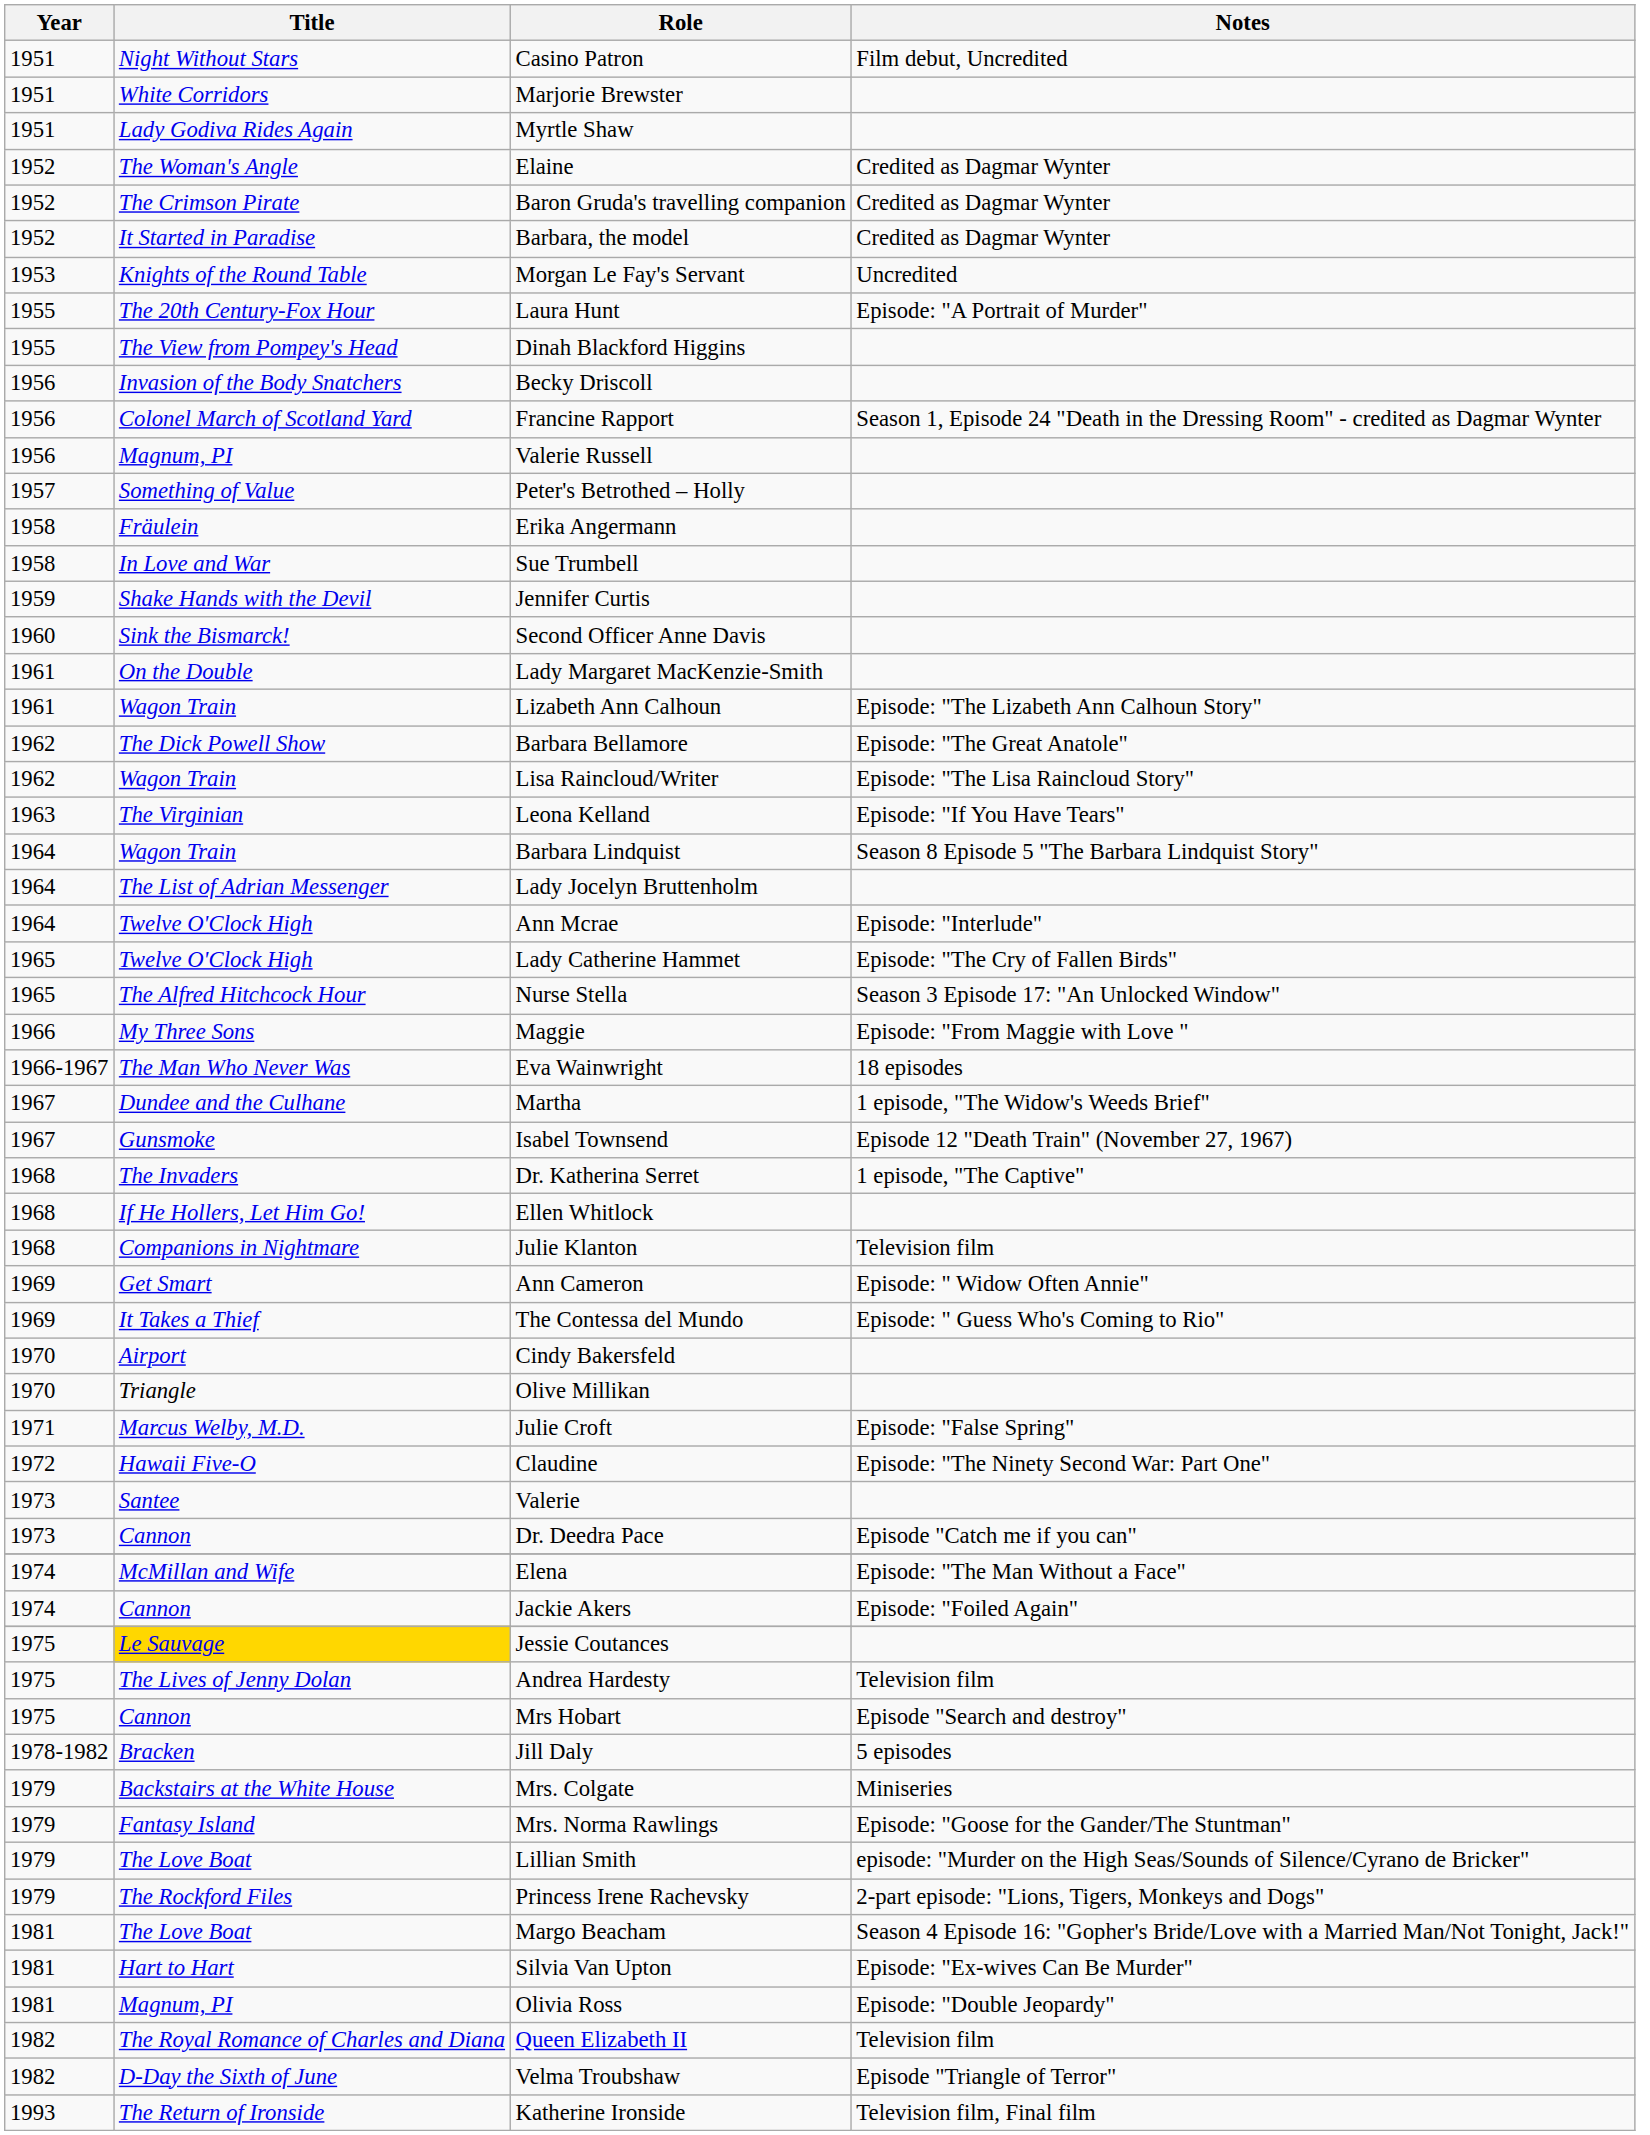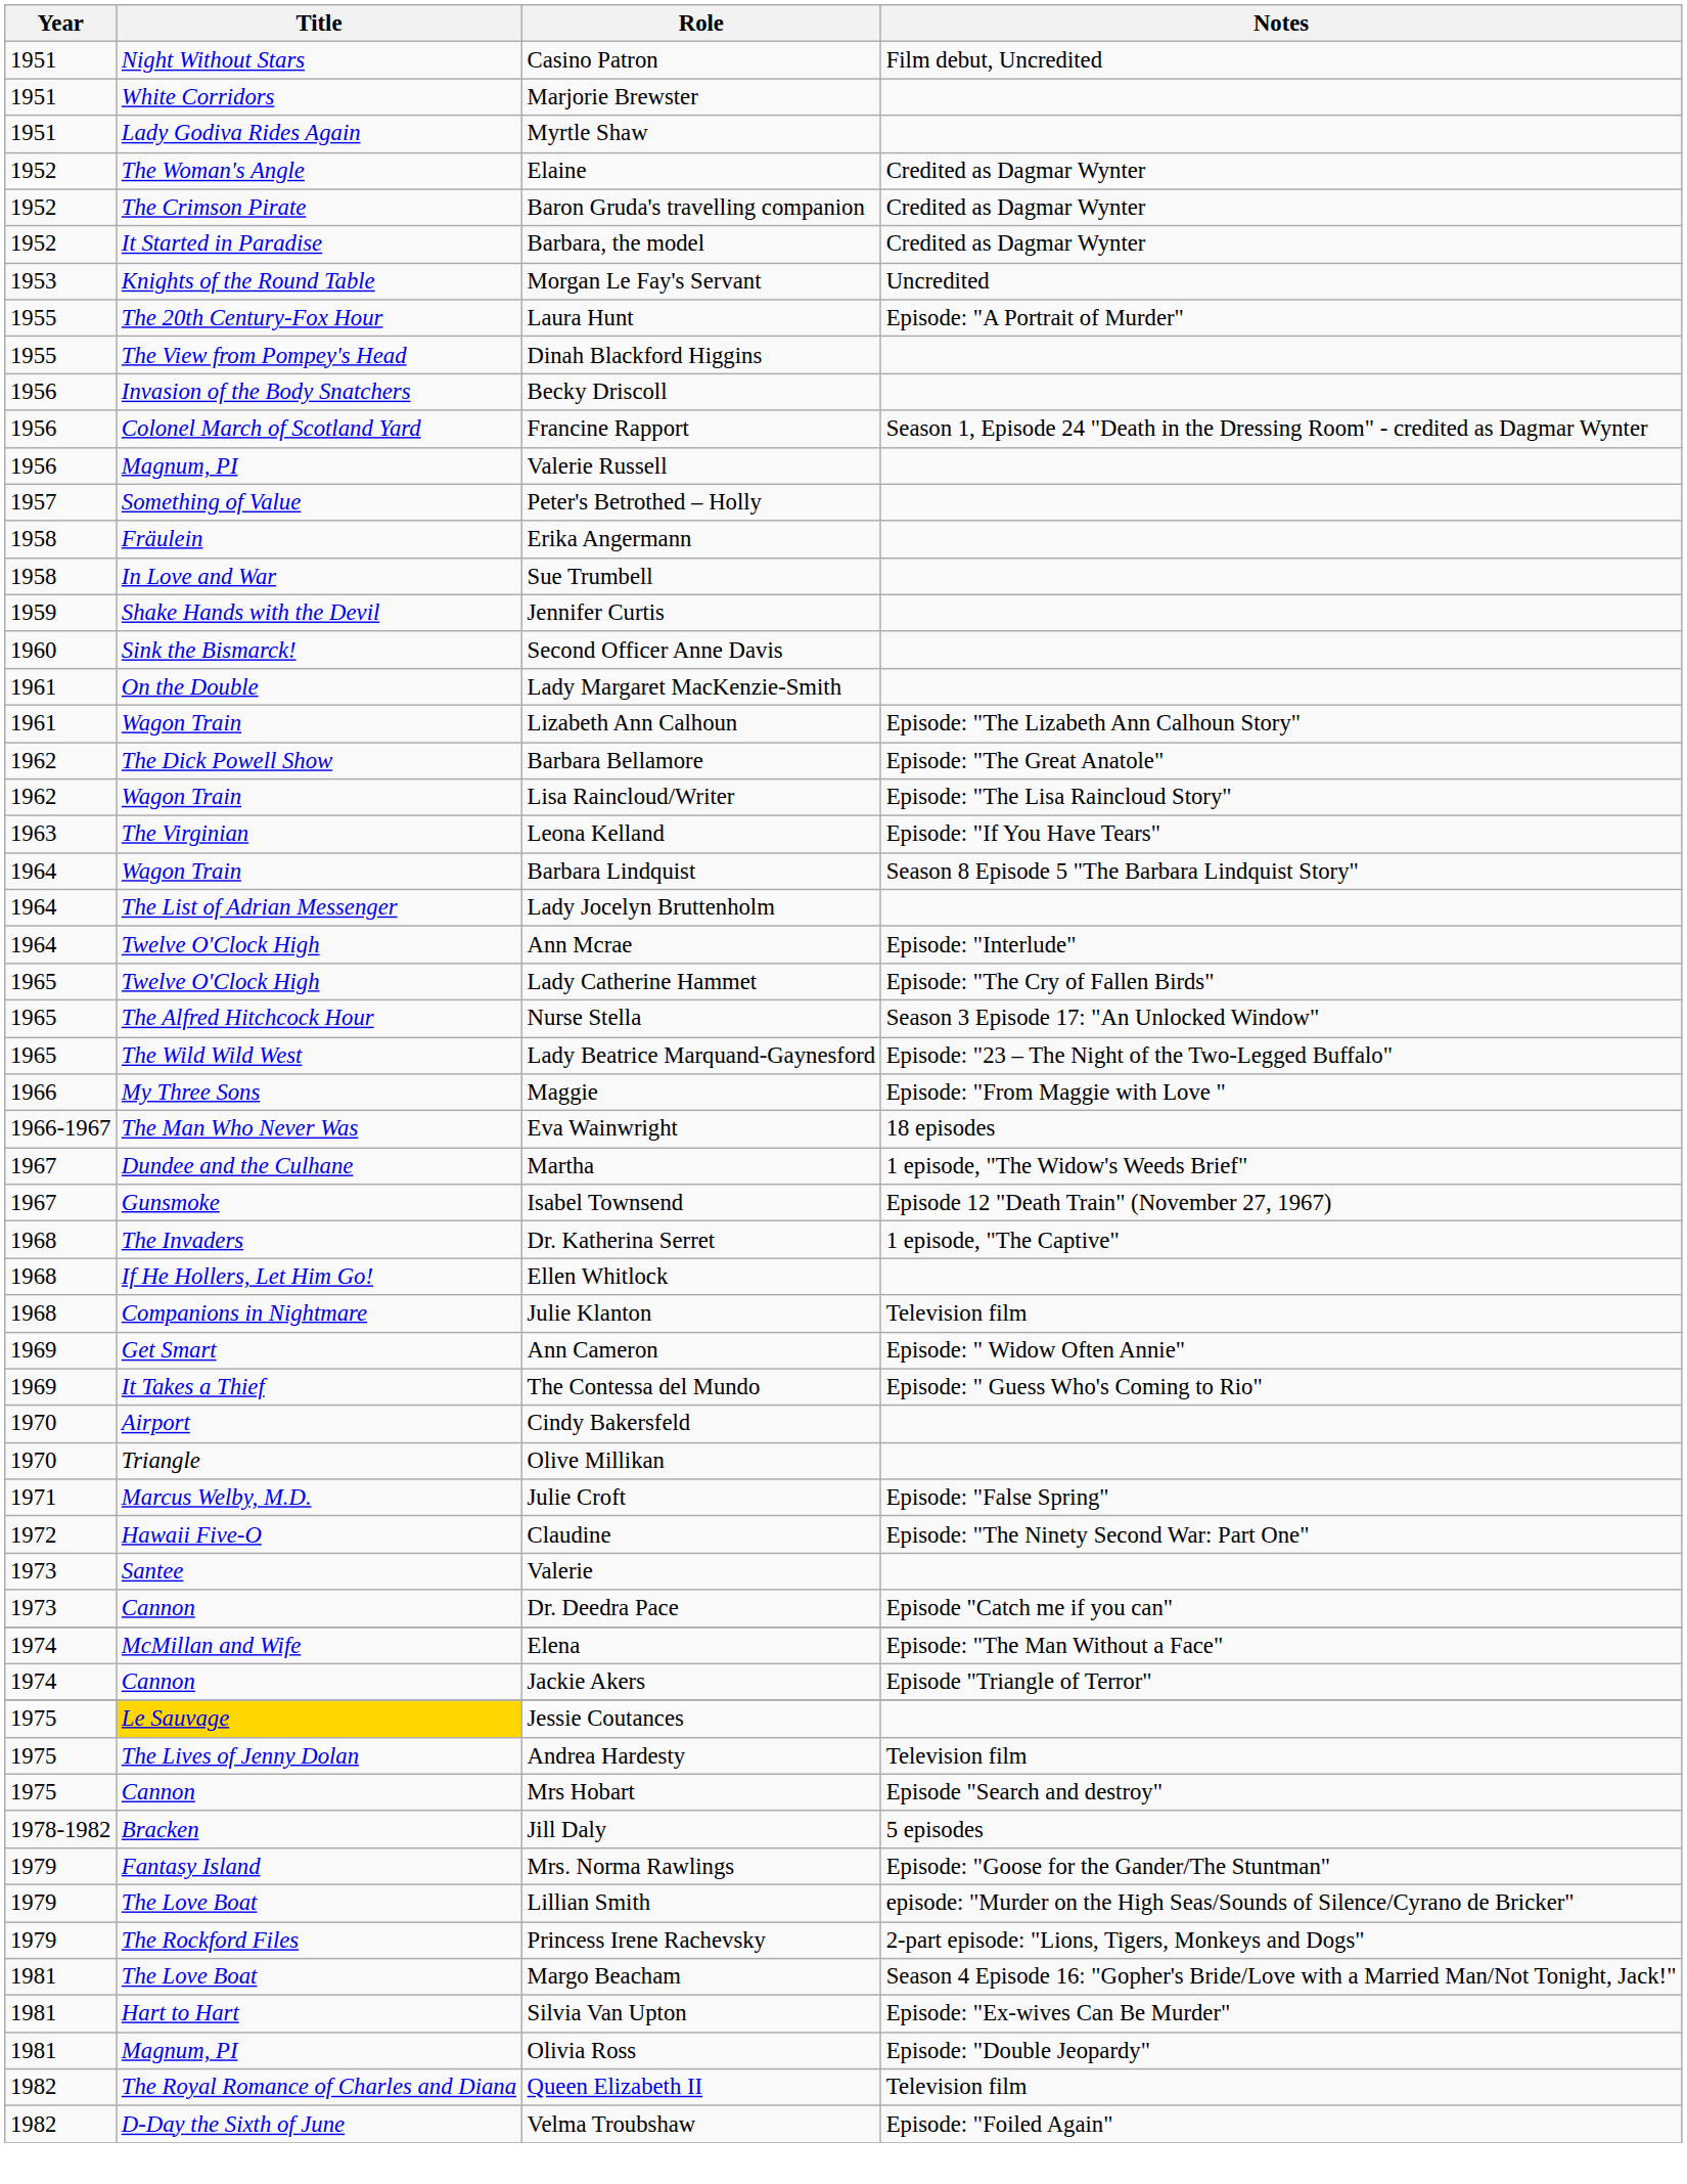 <table class="wikitable sortable">
 <tr>
 <th>Year</th>
 <th>Title</th>
 <th>Role</th>
 <th>Notes</th>
 </tr>
 <tr>
 <td>1951</td>
 <td><em><a href='#'>Night Without Stars</a></em></td>
 <td>Casino Patron</td>
 <td>Film debut, Uncredited</td>
 </tr>
 <tr>
 <td>1951</td>
 <td><em><a href='#'>White Corridors</a></em></td>
 <td>Marjorie Brewster</td>
 <td></td>
 </tr>
 <tr>
 <td>1951</td>
 <td><em><a href='#'>Lady Godiva Rides Again</a></em></td>
 <td>Myrtle Shaw</td>
 <td></td>
 </tr>
 <tr>
 <td>1952</td>
 <td><em><a href='#'>The Woman's Angle</a></em></td>
 <td>Elaine</td>
 <td>Credited as Dagmar Wynter</td>
 </tr>
 <tr>
 <td>1952</td>
 <td><em><a href='#'>The Crimson Pirate</a></em></td>
 <td>Baron Gruda's travelling companion</td>
 <td>Credited as Dagmar Wynter</td>
 </tr>
 <tr>
 <td>1952</td>
 <td><em><a href='#'>It Started in Paradise</a></em></td>
 <td>Barbara, the model</td>
 <td>Credited as Dagmar Wynter</td>
 </tr>
 <tr>
 <td>1953</td>
 <td><em><a href='#'>Knights of the Round Table</a></em></td>
 <td>Morgan Le Fay's Servant</td>
 <td>Uncredited</td>
 </tr>
 <tr>
 <td>1955</td>
 <td><em><a href='#'>The 20th Century-Fox Hour</a></em></td>
 <td>Laura Hunt</td>
 <td>Episode: "A Portrait of Murder"</td>
 </tr>
 <tr>
 <td>1955</td>
 <td><em><a href='#'>The View from Pompey's Head</a></em></td>
 <td>Dinah Blackford Higgins</td>
 <td></td>
 </tr>
 <tr>
 <td>1956</td>
 <td><em><a href='#'>Invasion of the Body Snatchers</a></em></td>
 <td>Becky Driscoll</td>
 <td></td>
 </tr>
 <tr>
 <td>1956</td>
 <td><em><a href='#'>Colonel March of Scotland Yard</a></em></td>
 <td>Francine Rapport</td>
 <td>Season 1, Episode 24 "Death in the Dressing Room" - credited as Dagmar Wynter</td>
 </tr>
 <tr>
 <td>1956</td>
 <td><em><a href='#'>Magnum, PI</a></em></td>
 <td>Valerie Russell</td>
 <td></td>
 </tr>
 <tr>
 <td>1957</td>
 <td><em><a href='#'>Something of Value</a></em></td>
 <td>Peter's Betrothed – Holly</td>
 <td></td>
 </tr>
 <tr>
 <td>1958</td>
 <td><em><a href='#'>Fräulein</a></em></td>
 <td>Erika Angermann</td>
 <td></td>
 </tr>
 <tr>
 <td>1958</td>
 <td><em><a href='#'>In Love and War</a></em></td>
 <td>Sue Trumbell</td>
 <td></td>
 </tr>
 <tr>
 <td>1959</td>
 <td><em><a href='#'>Shake Hands with the Devil</a></em></td>
 <td>Jennifer Curtis</td>
 <td></td>
 </tr>
 <tr>
 <td>1960</td>
 <td><em><a href='#'>Sink the Bismarck!</a></em></td>
 <td>Second Officer Anne Davis</td>
 <td></td>
 </tr>
 <tr>
 <td>1961</td>
 <td><em><a href='#'>On the Double</a></em></td>
 <td>Lady Margaret MacKenzie-Smith</td>
 <td></td>
 </tr>
 <tr>
 <td>1961</td>
 <td><em><a href='#'>Wagon Train</a></em></td>
 <td>Lizabeth Ann Calhoun</td>
 <td>Episode: "The Lizabeth Ann Calhoun Story"</td>
 </tr>
 <tr>
 <td>1962</td>
 <td><em><a href='#'>The Dick Powell Show</a></em></td>
 <td>Barbara Bellamore</td>
 <td>Episode: "The Great Anatole"</td>
 </tr>
 <tr>
 <td>1962</td>
 <td><em><a href='#'>Wagon Train</a></em></td>
 <td>Lisa Raincloud/Writer</td>
 <td>Episode: "The Lisa Raincloud Story"</td>
 </tr>
 <tr>
 <td>1963</td>
 <td><em><a href='#'>The Virginian</a></em></td>
 <td>Leona Kelland</td>
 <td>Episode: "If You Have Tears"</td>
 </tr>
 <tr>
 <td>1964</td>
 <td><em><a href='#'>Wagon Train</a></em></td>
 <td>Barbara Lindquist</td>
 <td>Season 8 Episode 5 "The Barbara Lindquist Story"</td>
 </tr>
 <tr>
 <td>1964</td>
 <td><em><a href='#'>The List of Adrian Messenger</a></em></td>
 <td>Lady Jocelyn Bruttenholm</td>
 </tr>
 <tr>
 <td>1964</td>
 <td><em><a href='#'>Twelve O'Clock High</a></em></td>
 <td>Ann Mcrae</td>
 <td>Episode: "Interlude"</td>
 </tr>
 <tr>
 <td>1965</td>
 <td><em><a href='#'>Twelve O'Clock High</a></em></td>
 <td>Lady Catherine Hammet</td>
 <td>Episode: "The Cry of Fallen Birds"</td>
 </tr>
 <tr>
 <td>1965</td>
 <td><em><a href='#'>The Alfred Hitchcock Hour</a></em></td>
 <td>Nurse Stella</td>
 <td>Season 3 Episode 17: "An Unlocked Window"</td>
 </tr>
 <tr>
+<td>1965</td>
+<td><em><a href='#'>The Wild Wild West</a></em></td>
+<td>Lady Beatrice Marquand-Gaynesford</td>
+<td>Episode: "23 – The Night of the Two-Legged Buffalo"</td>
+</tr>
+<tr>
 <td>1966</td>
 <td><em><a href='#'>My Three Sons</a></em></td>
 <td>Maggie</td>
 <td>Episode: "From Maggie with Love "</td>
 </tr>
 <tr>
 <td>1966-1967</td>
 <td><em><a href='#'>The Man Who Never Was</a></em></td>
 <td>Eva Wainwright</td>
 <td>18 episodes</td>
 </tr>
 <tr>
 <td>1967</td>
 <td><em><a href='#'>Dundee and the Culhane</a></em></td>
 <td>Martha</td>
 <td>1 episode, "The Widow's Weeds Brief"</td>
 </tr>
 <tr>
 <td>1967</td>
 <td><em><a href='#'>Gunsmoke</a></em></td>
 <td>Isabel Townsend</td>
 <td>Episode 12 "Death Train" (November 27, 1967)</td>
 </tr>
 <tr>
 <td>1968</td>
 <td><em><a href='#'>The Invaders</a></em></td>
 <td>Dr. Katherina Serret</td>
 <td>1 episode, "The Captive"</td>
 </tr>
 <tr>
 <td>1968</td>
 <td><em><a href='#'>If He Hollers, Let Him Go!</a></em></td>
 <td>Ellen Whitlock</td>
 <td></td>
 </tr>
 <tr>
 <td>1968</td>
 <td><em><a href='#'>Companions in Nightmare</a></em></td>
 <td>Julie Klanton</td>
 <td>Television film</td>
 </tr>
 <tr>
 <td>1969</td>
 <td><em><a href='#'>Get Smart</a></em></td>
 <td>Ann Cameron</td>
 <td>Episode: " Widow Often Annie"</td>
 </tr>
 <tr>
 <td>1969</td>
 <td><em><a href='#'>It Takes a Thief</a></em></td>
 <td>The Contessa del Mundo</td>
 <td>Episode: " Guess Who's Coming to Rio"</td>
 </tr>
 <tr>
 <td>1970</td>
 <td><em><a href='#'>Airport</a></em></td>
 <td>Cindy Bakersfeld</td>
 <td></td>
 </tr>
 <tr>
 <td>1970</td>
 <td><em>Triangle</em></td>
 <td>Olive Millikan</td>
 <td></td>
 </tr>
 <tr>
 <td>1971</td>
 <td><em><a href='#'>Marcus Welby, M.D.</a></em></td>
 <td>Julie Croft</td>
 <td>Episode: "False Spring"</td>
 </tr>
 <tr>
 <td>1972</td>
 <td><em><a href='#'>Hawaii Five-O</a></em></td>
 <td>Claudine</td>
 <td>Episode: "The Ninety Second War: Part One"</td>
 </tr>
 <tr>
 <td>1973</td>
 <td><em><a href='#'>Santee</a></em></td>
 <td>Valerie</td>
 <td></td>
 </tr>
 <tr>
 <td>1973</td>
 <td><em><a href='#'>Cannon</a></em></td>
 <td>Dr. Deedra Pace</td>
 <td>Episode "Catch me if you can"</td>
 </tr>
 <tr Cannon "Catch me if you can" Dr. Deedra Pace>
 </tr>
 <tr>
 <td>1974</td>
 <td><em><a href='#'>McMillan and Wife</a></em></td>
 <td>Elena</td>
 <td>Episode: "The Man Without a Face"</td>
 </tr>
 <tr>
 <td>1974</td>
 <td><em><a href='#'>Cannon</a></em></td>
 <td>Jackie Akers</td>
-<td>Episode: "Foiled Again"</td>
+<td>Episode "Triangle of Terror"</td>
 </tr>
 <tr Cannon "Triangle of Terror" Jackie Akers>
 </tr>
 <tr>
 <td>1975</td>
 <td style="background: gold;"><em><a href='#'>Le Sauvage</a></em></td>
 <td>Jessie Coutances</td>
 <td></td>
 </tr>
 <tr>
 <td>1975</td>
 <td><em><a href='#'>The Lives of Jenny Dolan</a></em></td>
 <td>Andrea Hardesty</td>
 <td>Television film</td>
 </tr>
 <tr>
 <td>1975</td>
 <td><em><a href='#'>Cannon</a></em></td>
 <td>Mrs Hobart</td>
 <td>Episode "Search and destroy"</td>
 </tr>
 <tr Cannon "Search and destroy" Mrs Hobart>
 <td>1978-1982</td>
 <td><em><a href='#'>Bracken</a></em></td>
 <td>Jill Daly</td>
 <td>5 episodes</td>
-</tr>
-<tr>
-<td>1979</td>
-<td><em><a href='#'>Backstairs at the White House</a></em></td>
-<td>Mrs. Colgate</td>
-<td>Miniseries</td>
 </tr>
 <tr>
 <td>1979</td>
 <td><em><a href='#'>Fantasy Island</a></em></td>
 <td>Mrs. Norma Rawlings</td>
 <td>Episode: "Goose for the Gander/The Stuntman"</td>
 </tr>
 <tr>
 <td>1979</td>
 <td><em><a href='#'>The Love Boat</a></em></td>
 <td>Lillian Smith</td>
 <td>episode: "Murder on the High Seas/Sounds of Silence/Cyrano de Bricker"</td>
 </tr>
 <tr>
 <td>1979</td>
 <td><em><a href='#'>The Rockford Files</a></em></td>
 <td>Princess Irene Rachevsky</td>
 <td>2-part episode: "Lions, Tigers, Monkeys and Dogs"</td>
 </tr>
 <tr>
 <td>1981</td>
 <td><em><a href='#'>The Love Boat</a></em></td>
 <td>Margo Beacham</td>
 <td>Season 4 Episode 16: "Gopher's Bride/Love with a Married Man/Not Tonight, Jack!"</td>
 </tr>
 <tr>
 <td>1981</td>
 <td><em><a href='#'>Hart to Hart</a></em></td>
 <td>Silvia Van Upton</td>
 <td>Episode: "Ex-wives Can Be Murder"</td>
 </tr>
 <tr>
 <td>1981</td>
 <td><em><a href='#'>Magnum, PI</a></em></td>
 <td>Olivia Ross</td>
 <td>Episode: "Double Jeopardy"</td>
 </tr>
 <tr>
 <td>1982</td>
 <td><em><a href='#'>The Royal Romance of Charles and Diana</a></em></td>
 <td><a href='#'>Queen Elizabeth II</a></td>
 <td>Television film</td>
 </tr>
 <tr>
 <td>1982</td>
 <td><em><a href='#'>D-Day the Sixth of June</a></em></td>
 <td>Velma Troubshaw</td>
-<td>Episode "Triangle of Terror"</td>
-</tr>
-<tr>
-<td>1993</td>
-<td><em><a href='#'>The Return of Ironside</a></em></td>
-<td>Katherine Ironside</td>
-<td>Television film, Final film</td>
+<td>Episode: "Foiled Again"</td>
 </tr>
 </table>
